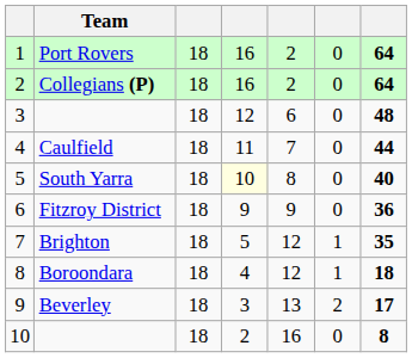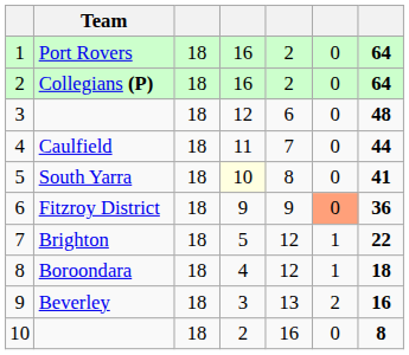 <table class="wikitable" style="text-align:center; margin-bottom:0">
 <tr>
 <th style="width:10px"></th>
 <th style="width:35%;">Team</th>
 <th style="width:30px;"></th>
 <th style="width:30px;"></th>
 <th style="width:30px;"></th>
 <th style="width:30px;"></th>
 <th style="width:30px;"></th>
 </tr>
 <tr style="background:#ccffcc;">
 <td>1</td>
 <td style="text-align:left;"><a href='#'>Port Rovers</a></td>
 <td>18</td>
 <td>16</td>
 <td>2</td>
 <td>0</td>
 <td><strong>64</strong></td>
 </tr>
 <tr style="background:#ccffcc;">
 <td>2</td>
 <td style="text-align:left;"><a href='#'>Collegians</a> <strong>(P)</strong></td>
 <td>18</td>
 <td>16</td>
 <td>2</td>
 <td>0</td>
 <td><strong>64</strong></td>
 </tr>
 <tr>
 <td>3</td>
 <td style="text-align:left;"></td>
 <td>18</td>
 <td>12</td>
 <td>6</td>
 <td>0</td>
 <td><strong>48</strong></td>
 </tr>
 <tr>
 <td>4</td>
 <td style="text-align:left;"><a href='#'>Caulfield</a></td>
 <td>18</td>
 <td>11</td>
 <td>7</td>
 <td>0</td>
 <td><strong>44</strong></td>
 </tr>
 <tr>
 <td>5</td>
 <td style="text-align:left;"><a href='#'>South Yarra</a></td>
 <td>18</td>
 <td style="background: lightyellow;">10</td>
 <td>8</td>
 <td>0</td>
-<td><strong>40</strong></td>
+<td><strong>41</strong></td>
 </tr>
 <tr>
 <td>6</td>
 <td style="text-align:left;"><a href='#'>Fitzroy District</a></td>
 <td>18</td>
 <td>9</td>
 <td>9</td>
-<td>0</td>
+<td style="background: lightsalmon;">0</td>
 <td><strong>36</strong></td>
 </tr>
 <tr>
 <td>7</td>
 <td style="text-align:left;"><a href='#'>Brighton</a></td>
 <td>18</td>
 <td>5</td>
 <td>12</td>
 <td>1</td>
-<td><strong>35</strong></td>
+<td><strong>22</strong></td>
 </tr>
 <tr>
 <td>8</td>
 <td style="text-align:left;"><a href='#'>Boroondara</a></td>
 <td>18</td>
 <td>4</td>
 <td>12</td>
 <td>1</td>
 <td><strong>18</strong></td>
 </tr>
 <tr>
 <td>9</td>
 <td style="text-align:left;"><a href='#'>Beverley</a></td>
 <td>18</td>
 <td>3</td>
 <td>13</td>
 <td>2</td>
-<td><strong>17</strong></td>
+<td><strong>16</strong></td>
 </tr>
 <tr>
 <td>10</td>
 <td style="text-align:left;"></td>
 <td>18</td>
 <td>2</td>
 <td>16</td>
 <td>0</td>
 <td><strong>8</strong></td>
 </tr>
 </table>
